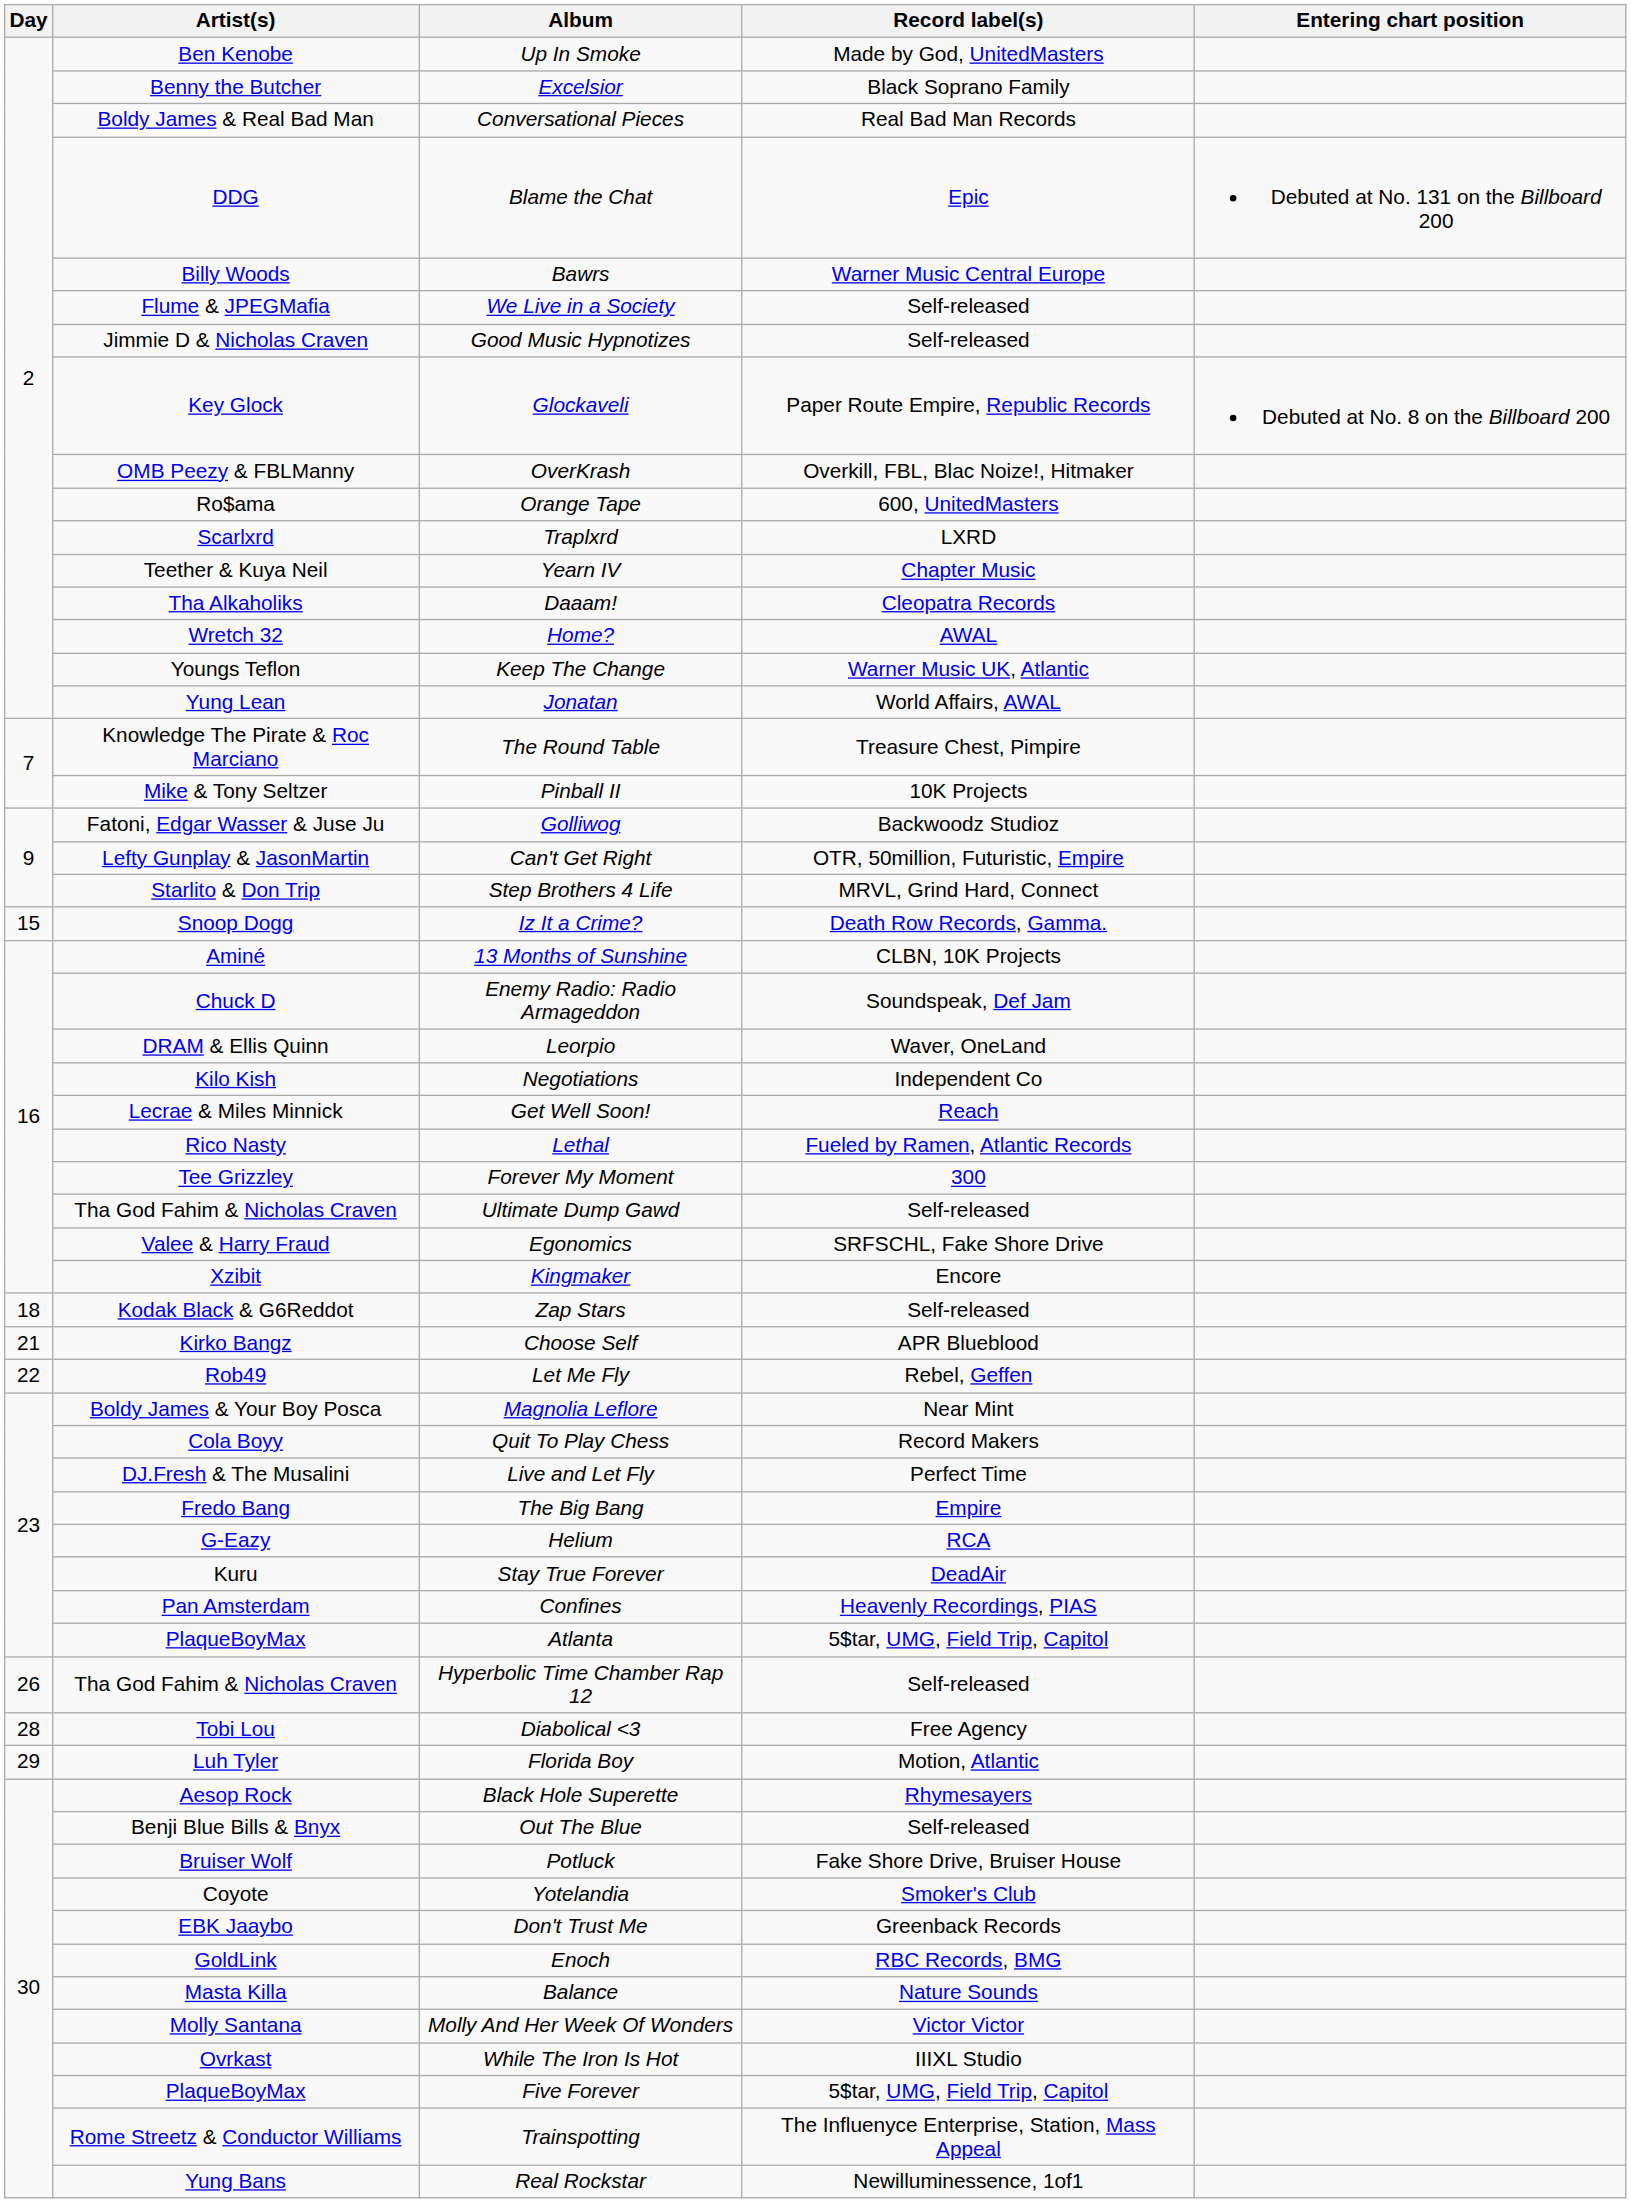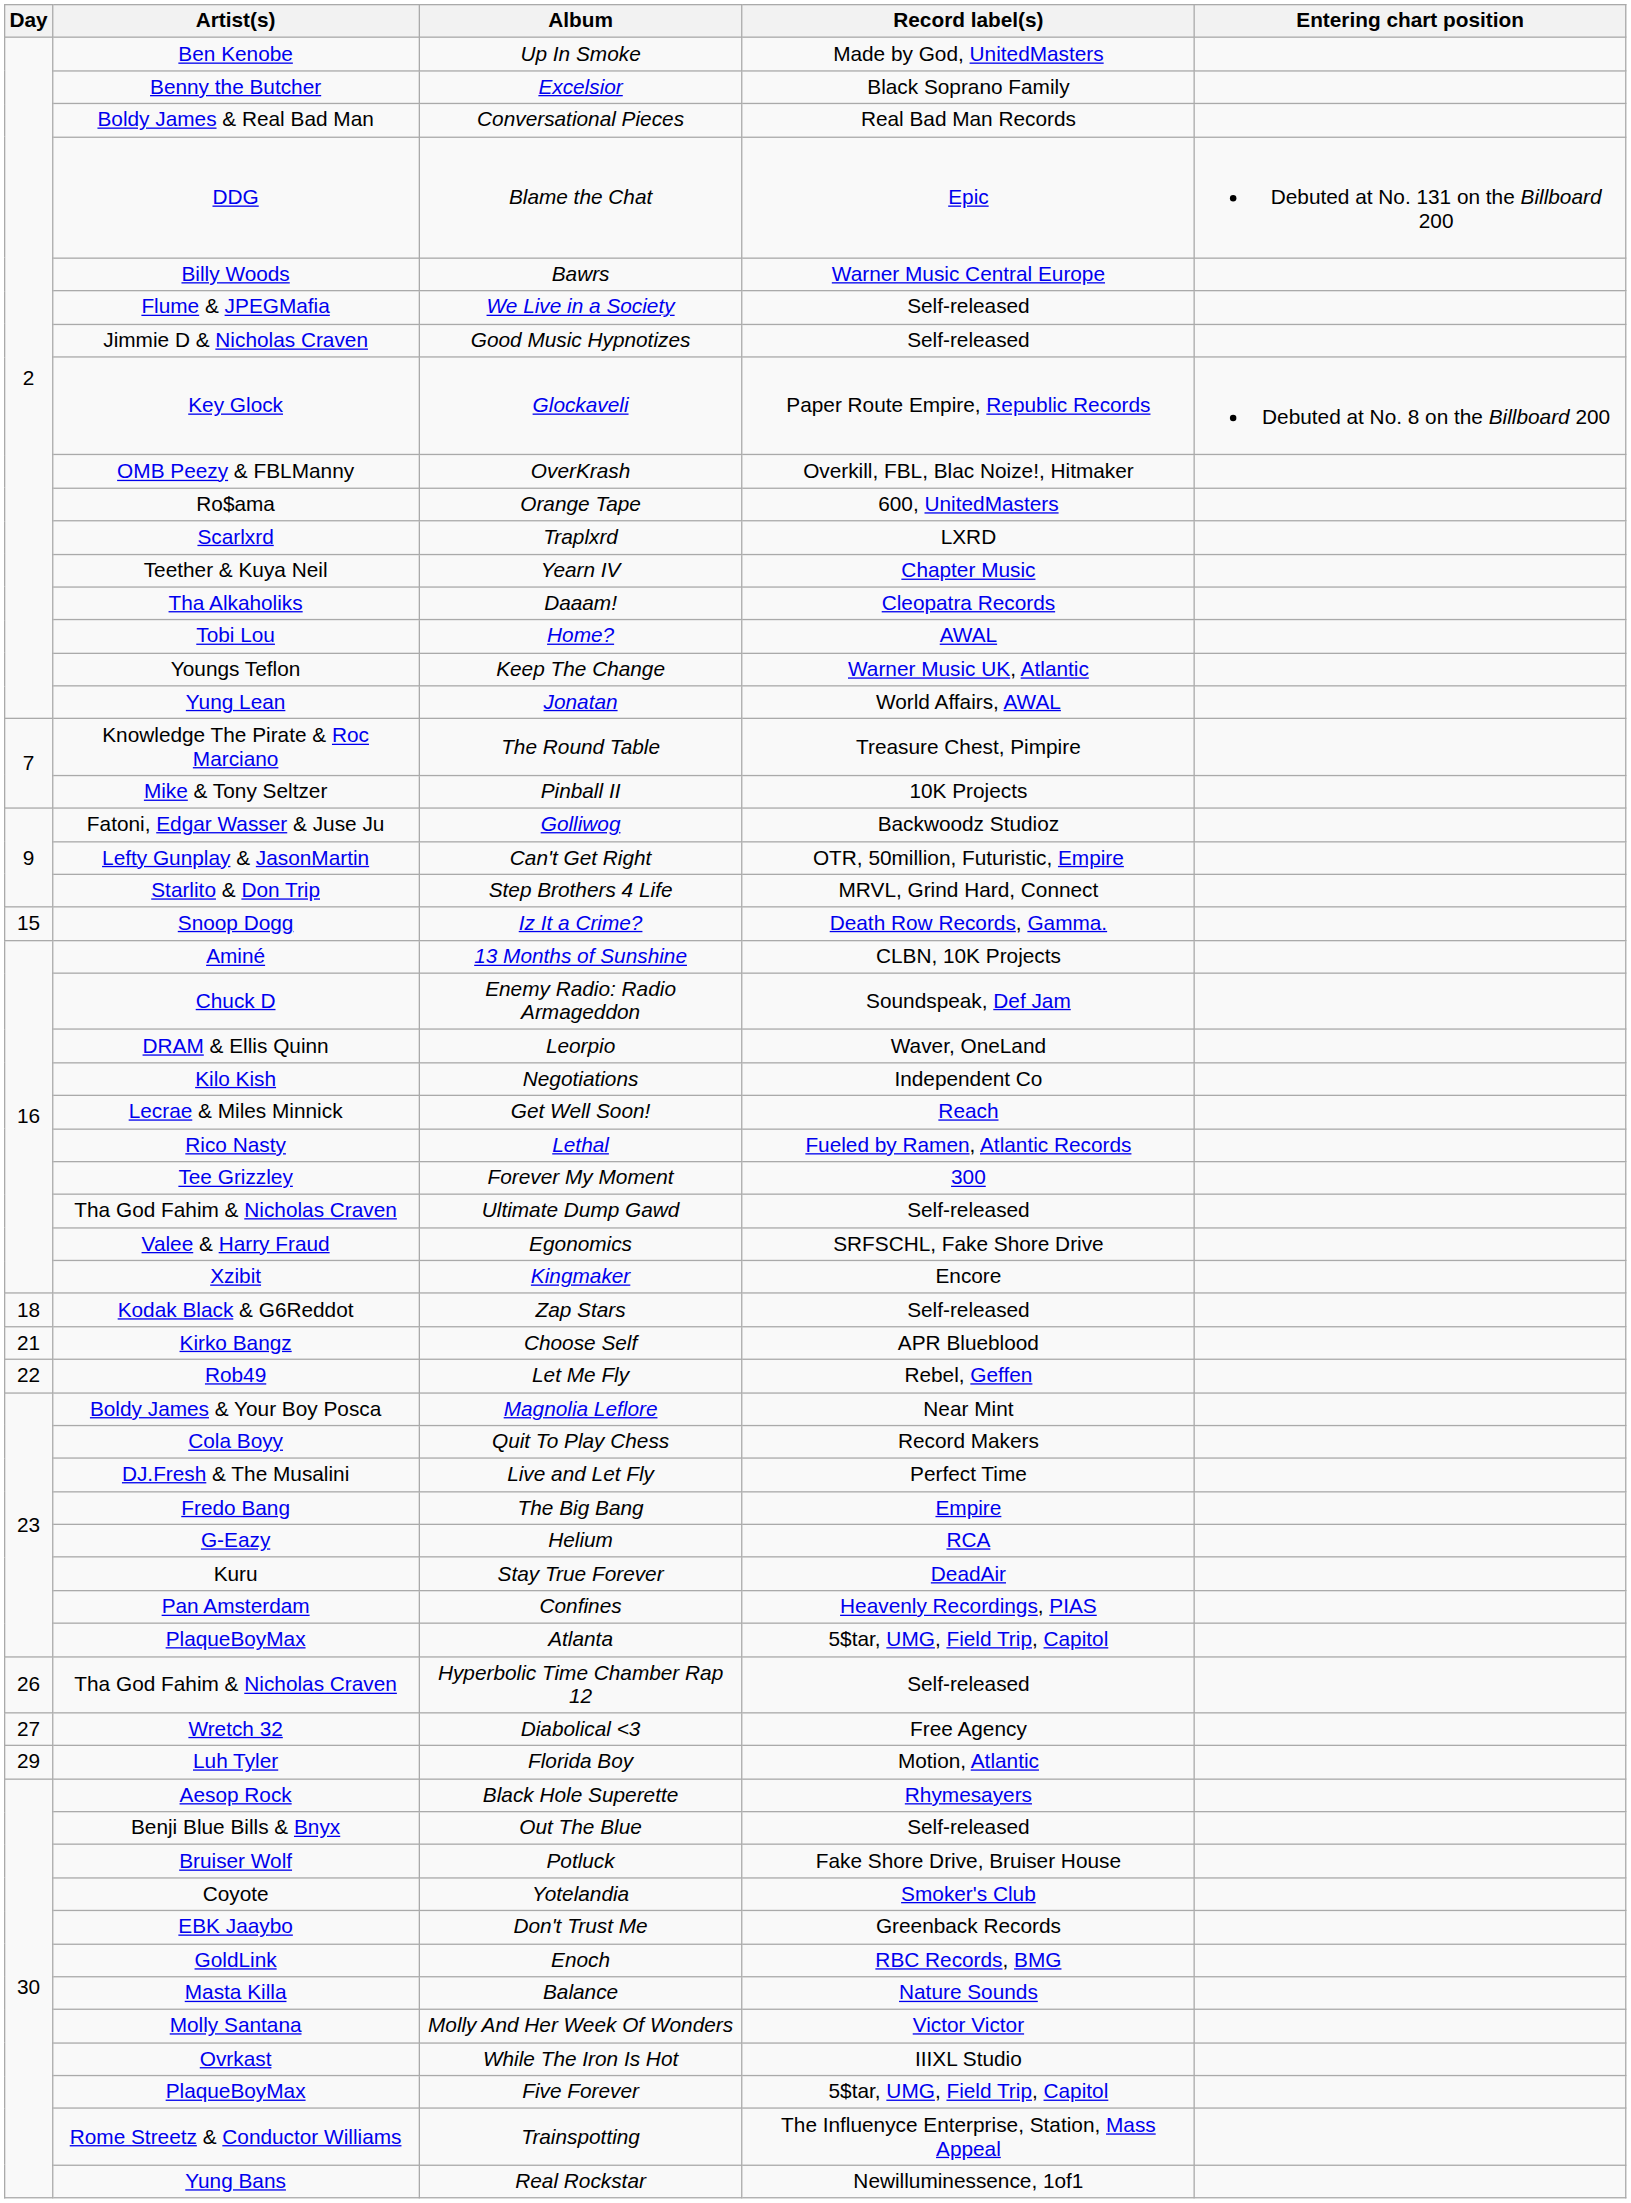 <table class="wikitable" style="text-align:center;">
 <tr>
 <th scope="col">Day</th>
 <th scope="col">Artist(s)</th>
 <th scope="col">Album</th>
 <th scope="col">Record label(s)</th>
 <th scope="col">Entering chart position</th>
 </tr>
 <tr>
 <td rowspan="16">2</td>
 <td><a href='#'>Ben Kenobe</a></td>
 <td><em>Up In Smoke</em></td>
 <td>Made by God, <a href='#'>UnitedMasters</a></td>
 <td></td>
 </tr>
 <tr>
 <td><a href='#'>Benny the Butcher</a></td>
 <td><em><a href='#'>Excelsior</a></em></td>
 <td>Black Soprano Family</td>
 <td></td>
 </tr>
 <tr>
 <td><a href='#'>Boldy James</a> & Real Bad Man</td>
 <td><em>Conversational Pieces</em></td>
 <td>Real Bad Man Records</td>
 <td></td>
 </tr>
 <tr>
 <td><a href='#'>DDG</a></td>
 <td><em>Blame the Chat</em></td>
 <td><a href='#'>Epic</a></td>
 <td><br><ul><li>Debuted at No. 131 on the <em>Billboard</em> 200</li></ul></td>
 </tr>
 <tr>
 <td><a href='#'>Billy Woods</a></td>
 <td><em>Bawrs</em></td>
 <td><a href='#'>Warner Music Central Europe</a></td>
 <td></td>
 </tr>
 <tr>
 <td><a href='#'>Flume</a> & <a href='#'>JPEGMafia</a></td>
 <td><em><a href='#'>We Live in a Society</a></em></td>
 <td>Self-released</td>
 <td></td>
 </tr>
 <tr>
 <td>Jimmie D & <a href='#'>Nicholas Craven</a></td>
 <td><em>Good Music Hypnotizes</em></td>
 <td>Self-released</td>
 <td></td>
 </tr>
 <tr>
 <td><a href='#'>Key Glock</a></td>
 <td><em><a href='#'>Glockaveli</a></em></td>
 <td>Paper Route Empire, <a href='#'>Republic Records</a></td>
 <td><br><ul><li>Debuted at No. 8 on the <em>Billboard</em> 200</li></ul></td>
 </tr>
 <tr>
 <td><a href='#'>OMB Peezy</a> & FBLManny</td>
 <td><em>OverKrash</em></td>
 <td>Overkill, FBL, Blac Noize!, Hitmaker</td>
 <td></td>
 </tr>
 <tr>
 <td>Ro$ama</td>
 <td><em>Orange Tape</em></td>
 <td>600, <a href='#'>UnitedMasters</a></td>
 <td></td>
 </tr>
 <tr>
 <td><a href='#'>Scarlxrd</a></td>
 <td><em>Traplxrd</em></td>
 <td>LXRD</td>
 <td></td>
 </tr>
 <tr>
 <td>Teether & Kuya Neil</td>
 <td><em>Yearn IV</em></td>
 <td><a href='#'>Chapter Music</a></td>
 <td></td>
 </tr>
 <tr>
 <td><a href='#'>Tha Alkaholiks</a></td>
 <td><em>Daaam!</em></td>
 <td><a href='#'>Cleopatra Records</a></td>
 <td></td>
 </tr>
 <tr>
-<td><a href='#'>Wretch 32</a></td>
+<td><a href='#'>Tobi Lou</a></td>
 <td><em><a href='#'>Home?</a></em></td>
 <td><a href='#'>AWAL</a></td>
 <td></td>
 </tr>
 <tr>
 <td>Youngs Teflon</td>
 <td><em>Keep The Change</em></td>
 <td><a href='#'>Warner Music UK</a>, <a href='#'>Atlantic</a></td>
 <td></td>
 </tr>
 <tr>
 <td><a href='#'>Yung Lean</a></td>
 <td><em><a href='#'>Jonatan</a></em></td>
 <td>World Affairs, <a href='#'>AWAL</a></td>
 <td></td>
 </tr>
 <tr>
 <td rowspan="2">7</td>
 <td>Knowledge The Pirate & <a href='#'>Roc Marciano</a></td>
 <td><em>The Round Table</em></td>
 <td>Treasure Chest, Pimpire</td>
 <td></td>
 </tr>
 <tr>
 <td><a href='#'>Mike</a> & Tony Seltzer</td>
 <td><em>Pinball II</em></td>
 <td>10K Projects</td>
 <td></td>
 </tr>
 <tr>
 <td rowspan="3">9</td>
 <td>Fatoni, <a href='#'>Edgar Wasser</a> & Juse Ju</td>
 <td><em><a href='#'>Golliwog</a></em></td>
 <td>Backwoodz Studioz</td>
 <td></td>
 </tr>
 <tr>
 <td><a href='#'>Lefty Gunplay</a> & <a href='#'>JasonMartin</a></td>
 <td><em>Can't Get Right</em></td>
 <td>OTR, 50million, Futuristic, <a href='#'>Empire</a></td>
 <td></td>
 </tr>
 <tr>
 <td><a href='#'>Starlito</a> & <a href='#'>Don Trip</a></td>
 <td><em>Step Brothers 4 Life</em></td>
 <td>MRVL, Grind Hard, Connect</td>
 <td></td>
 </tr>
 <tr>
 <td>15</td>
 <td><a href='#'>Snoop Dogg</a></td>
 <td><em><a href='#'>Iz It a Crime?</a></em></td>
 <td><a href='#'>Death Row Records</a>, <a href='#'>Gamma.</a></td>
 <td></td>
 </tr>
 <tr>
 <td rowspan="10">16</td>
 <td><a href='#'>Aminé</a></td>
 <td><em><a href='#'>13 Months of Sunshine</a></em></td>
 <td>CLBN, 10K Projects</td>
 <td></td>
 </tr>
 <tr>
 <td><a href='#'>Chuck D</a></td>
 <td><em>Enemy Radio: Radio Armageddon</em></td>
 <td>Soundspeak, <a href='#'>Def Jam</a></td>
 <td></td>
 </tr>
 <tr>
 <td><a href='#'>DRAM</a> & Ellis Quinn</td>
 <td><em>Leorpio</em></td>
 <td>Waver, OneLand</td>
 <td></td>
 </tr>
 <tr>
 <td><a href='#'>Kilo Kish</a></td>
 <td><em>Negotiations</em></td>
 <td>Independent Co</td>
 <td></td>
 </tr>
 <tr>
 <td><a href='#'>Lecrae</a> & Miles Minnick</td>
 <td><em>Get Well Soon!</em></td>
 <td><a href='#'>Reach</a></td>
 <td></td>
 </tr>
 <tr>
 <td><a href='#'>Rico Nasty</a></td>
 <td><em><a href='#'>Lethal</a></em></td>
 <td><a href='#'>Fueled by Ramen</a>, <a href='#'>Atlantic Records</a></td>
 <td></td>
 </tr>
 <tr>
 <td><a href='#'>Tee Grizzley</a></td>
 <td><em>Forever My Moment</em></td>
 <td><a href='#'>300</a></td>
 <td></td>
 </tr>
 <tr>
 <td>Tha God Fahim & <a href='#'>Nicholas Craven</a></td>
 <td><em>Ultimate Dump Gawd</em></td>
 <td>Self-released</td>
 <td></td>
 </tr>
 <tr>
 <td><a href='#'>Valee</a> & <a href='#'>Harry Fraud</a></td>
 <td><em>Egonomics</em></td>
 <td>SRFSCHL, Fake Shore Drive</td>
 <td></td>
 </tr>
 <tr>
 <td><a href='#'>Xzibit</a></td>
 <td><em><a href='#'>Kingmaker</a></em></td>
 <td>Encore</td>
 <td></td>
 </tr>
 <tr>
 <td>18</td>
 <td><a href='#'>Kodak Black</a> & G6Reddot</td>
 <td><em>Zap Stars</em></td>
 <td>Self-released</td>
 <td></td>
 </tr>
 <tr>
 <td>21</td>
 <td><a href='#'>Kirko Bangz</a></td>
 <td><em>Choose Self</em></td>
 <td>APR Blueblood</td>
 <td></td>
 </tr>
 <tr>
 <td>22</td>
 <td><a href='#'>Rob49</a></td>
 <td><em>Let Me Fly</em></td>
 <td>Rebel, <a href='#'>Geffen</a></td>
 <td></td>
 </tr>
 <tr>
 <td rowspan="8">23</td>
 <td><a href='#'>Boldy James</a> & Your Boy Posca</td>
 <td><em><a href='#'>Magnolia Leflore</a></em></td>
 <td>Near Mint</td>
 <td></td>
 </tr>
 <tr>
 <td><a href='#'>Cola Boyy</a></td>
 <td><em>Quit To Play Chess</em></td>
 <td>Record Makers</td>
 <td></td>
 </tr>
 <tr>
 <td><a href='#'>DJ.Fresh</a> & The Musalini</td>
 <td><em>Live and Let Fly</em></td>
 <td>Perfect Time</td>
 <td></td>
 </tr>
 <tr>
 <td><a href='#'>Fredo Bang</a></td>
 <td><em>The Big Bang</em></td>
 <td><a href='#'>Empire</a></td>
 <td></td>
 </tr>
 <tr>
 <td><a href='#'>G-Eazy</a></td>
 <td><em>Helium</em></td>
 <td><a href='#'>RCA</a></td>
 <td></td>
 </tr>
 <tr>
 <td>Kuru</td>
 <td><em>Stay True Forever</em></td>
 <td><a href='#'>DeadAir</a></td>
 <td></td>
 </tr>
 <tr>
 <td><a href='#'>Pan Amsterdam</a></td>
 <td><em>Confines</em></td>
 <td><a href='#'>Heavenly Recordings</a>, <a href='#'>PIAS</a></td>
 <td></td>
 </tr>
 <tr>
 <td><a href='#'>PlaqueBoyMax</a></td>
 <td><em>Atlanta</em></td>
 <td>5$tar, <a href='#'>UMG</a>, <a href='#'>Field Trip</a>, <a href='#'>Capitol</a></td>
 <td></td>
 </tr>
 <tr>
 <td>26</td>
 <td>Tha God Fahim & <a href='#'>Nicholas Craven</a></td>
 <td><em>Hyperbolic Time Chamber Rap 12</em></td>
 <td>Self-released</td>
 <td></td>
 </tr>
 <tr>
-<td>28</td>
-<td><a href='#'>Tobi Lou</a></td>
+<td>27</td>
+<td><a href='#'>Wretch 32</a></td>
 <td><em>Diabolical <3</em></td>
 <td>Free Agency</td>
 <td></td>
 </tr>
 <tr>
 <td>29</td>
 <td><a href='#'>Luh Tyler</a></td>
 <td><em>Florida Boy</em></td>
 <td>Motion, <a href='#'>Atlantic</a></td>
 <td></td>
 </tr>
 <tr>
 <td rowspan="12">30</td>
 <td><a href='#'>Aesop Rock</a></td>
 <td><em>Black Hole Superette</em></td>
 <td><a href='#'>Rhymesayers</a></td>
 <td></td>
 </tr>
 <tr>
 <td>Benji Blue Bills & <a href='#'>Bnyx</a></td>
 <td><em>Out The Blue</em></td>
 <td>Self-released</td>
 <td></td>
 </tr>
 <tr>
 <td><a href='#'>Bruiser Wolf</a></td>
 <td><em>Potluck</em></td>
 <td>Fake Shore Drive, Bruiser House</td>
 <td></td>
 </tr>
 <tr>
 <td>Coyote</td>
 <td><em>Yotelandia</em></td>
 <td><a href='#'>Smoker's Club</a></td>
 <td></td>
 </tr>
 <tr>
 <td><a href='#'>EBK Jaaybo</a></td>
 <td><em>Don't Trust Me</em></td>
 <td>Greenback Records</td>
 <td></td>
 </tr>
 <tr>
 <td><a href='#'>GoldLink</a></td>
 <td><em>Enoch</em></td>
 <td><a href='#'>RBC Records</a>, <a href='#'>BMG</a></td>
 <td></td>
 </tr>
 <tr>
 <td><a href='#'>Masta Killa</a></td>
 <td><em>Balance</em></td>
 <td><a href='#'>Nature Sounds</a></td>
 <td></td>
 </tr>
 <tr>
 <td><a href='#'>Molly Santana</a></td>
 <td><em>Molly And Her Week Of Wonders</em></td>
 <td><a href='#'>Victor Victor</a></td>
 <td></td>
 </tr>
 <tr>
 <td><a href='#'>Ovrkast</a></td>
 <td><em>While The Iron Is Hot</em></td>
 <td>IIIXL Studio</td>
 <td></td>
 </tr>
 <tr>
 <td><a href='#'>PlaqueBoyMax</a></td>
 <td><em>Five Forever</em></td>
 <td>5$tar, <a href='#'>UMG</a>, <a href='#'>Field Trip</a>, <a href='#'>Capitol</a></td>
 <td></td>
 </tr>
 <tr>
 <td><a href='#'>Rome Streetz</a> & <a href='#'>Conductor Williams</a></td>
 <td><em>Trainspotting</em></td>
 <td>The Influenyce Enterprise, Station, <a href='#'>Mass Appeal</a></td>
 <td></td>
 </tr>
 <tr>
 <td><a href='#'>Yung Bans</a></td>
 <td><em>Real Rockstar</em></td>
 <td>Newilluminessence, 1of1</td>
 <td></td>
 </tr>
 </table>
